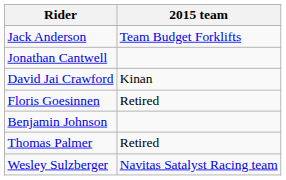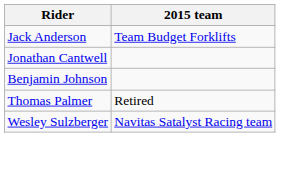 <table class="wikitable">
 <tr>
 <th>Rider</th>
 <th>2015 team</th>
 </tr>
 <tr>
 <td><a href='#'>Jack Anderson</a></td>
 <td><a href='#'>Team Budget Forklifts</a></td>
 </tr>
 <tr>
 <td><a href='#'>Jonathan Cantwell</a></td>
 <td></td>
 </tr>
 <tr>
-<td><a href='#'>David Jai Crawford</a></td>
-<td>Kinan</td>
-</tr>
-<tr>
-<td><a href='#'>Floris Goesinnen</a></td>
-<td>Retired</td>
-</tr>
-<tr>
 <td><a href='#'>Benjamin Johnson</a></td>
 <td></td>
 </tr>
 <tr>
 <td><a href='#'>Thomas Palmer</a></td>
 <td>Retired</td>
 </tr>
 <tr>
 <td><a href='#'>Wesley Sulzberger</a></td>
 <td><a href='#'>Navitas Satalyst Racing team</a></td>
 </tr>
 </table>
